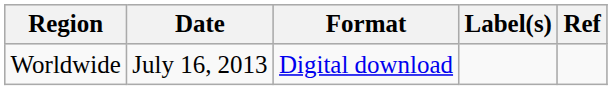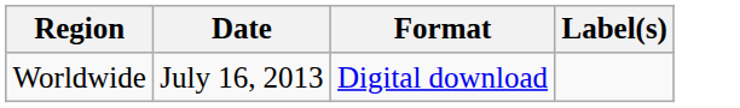 <table class="wikitable sortable">
 <tr>
 <th>Region</th>
 <th>Date</th>
 <th>Format</th>
 <th>Label(s)</th>
-<th>Ref</th>
 </tr>
 <tr>
 <td>Worldwide</td>
 <td>July 16, 2013</td>
 <td><a href='#'>Digital download</a></td>
 <td></td>
-<td></td>
 </tr>
 </table>
